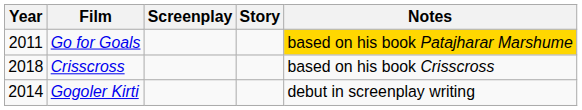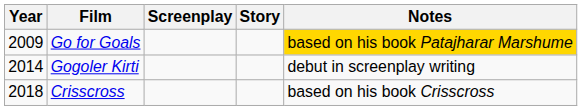 <table class="wikitable">
 <tr>
 <th>Year</th>
 <th>Film</th>
 <th>Screenplay</th>
 <th>Story</th>
 <th>Notes</th>
 </tr>
 <tr>
-<td style="text-align:center;">2011</td>
+<td style="text-align:center;">2009</td>
 <td><em><a href='#'>Go for Goals</a></em></td>
 <td></td>
 <td></td>
 <td style="background: gold;">based on his book <em>Patajharar Marshume</em></td>
+</tr>
+<tr>
+<td style="text-align:center;">2014</td>
+<td><em><a href='#'>Gogoler Kirti</a></em></td>
+<td></td>
+<td></td>
+<td>debut in screenplay writing</td>
 </tr>
 <tr>
 <td style="text-align:center;">2018</td>
 <td><em><a href='#'>Crisscross</a></em></td>
 <td></td>
 <td></td>
 <td>based on his book <em>Crisscross</em></td>
 </tr>
-<tr>
-<td style="text-align:center;">2014</td>
-<td><em><a href='#'>Gogoler Kirti</a></em></td>
-<td></td>
-<td></td>
-<td>debut in screenplay writing</td>
-</tr>
 </table>
